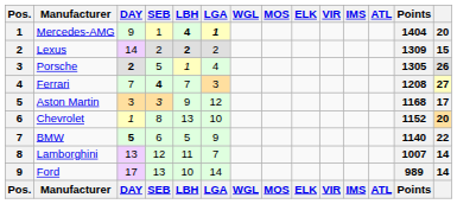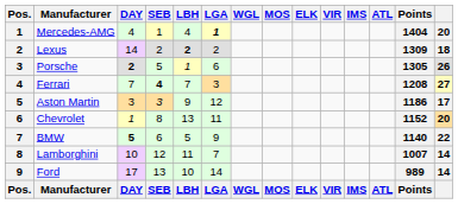 <table class="wikitable" style="font-size:85%;">
 <tr>
 <th>Pos.</th>
 <th>Manufacturer</th>
 <th><a href='#'>DAY</a></th>
 <th><a href='#'>SEB</a></th>
 <th><a href='#'>LBH</a></th>
 <th><a href='#'>LGA</a></th>
 <th><a href='#'>WGL</a></th>
 <th><a href='#'>MOS</a></th>
 <th><a href='#'>ELK</a></th>
 <th><a href='#'>VIR</a></th>
 <th><a href='#'>IMS</a></th>
 <th><a href='#'>ATL</a></th>
 <th>Points</th>
 <th></th>
 </tr>
 <tr>
 <th>1</th>
 <td> <a href='#'>Mercedes-AMG</a></td>
-<td style="background:#dfffdf" align="center">9</td>
+<td style="background:#dfffdf" align="center">4</td>
 <td style="background:#ffffbf" align="center">1</td>
-<td style="background:#dfffdf" align="center"><strong>4</strong></td>
+<td style="background:#dfffdf" align="center">4</td>
 <td style="background:#ffffbf" align="center"><strong><em>1</em></strong></td>
 <td style="background:#" align="center"></td>
 <td style="background:#" align="center"></td>
 <td style="background:#" align="center"></td>
 <td style="background:#" align="center"></td>
 <td style="background:#" align="center"></td>
 <td style="background:#" align="center"></td>
 <th>1404</th>
 <th>20</th>
 </tr>
 <tr>
 <th>2</th>
 <td> <a href='#'>Lexus</a></td>
 <td style="background:#efcfff" align="center">14</td>
 <td style="background:#dfdfdf" align="center">2</td>
 <td style="background:#dfdfdf" align="center"><strong>2</strong></td>
 <td style="background:#dfdfdf" align="center">2</td>
 <td style="background:#" align="center"></td>
 <td style="background:#" align="center"></td>
 <td style="background:#" align="center"></td>
 <td style="background:#" align="center"></td>
 <td style="background:#" align="center"></td>
 <td style="background:#" align="center"></td>
 <th>1309</th>
-<th>15</th>
+<th>18</th>
 </tr>
 <tr>
 <th>3</th>
 <td> <a href='#'>Porsche</a></td>
 <td style="background:#dfdfdf" align="center"><strong>2</strong></td>
 <td style="background:#dfffdf" align="center">5</td>
 <td style="background:#ffffbf" align="center"><em>1</em></td>
-<td style="background:#dfffdf" align="center">4</td>
+<td style="background:#dfffdf" align="center">6</td>
 <td style="background:#" align="center"></td>
 <td style="background:#" align="center"></td>
 <td style="background:#" align="center"></td>
 <td style="background:#" align="center"></td>
 <td style="background:#" align="center"></td>
 <td style="background:#" align="center"></td>
 <th>1305</th>
 <th style="background:#dfdfdf">26</th>
 </tr>
 <tr>
 <th>4</th>
 <td> <a href='#'>Ferrari</a></td>
 <td style="background:#dfffdf" align="center">7</td>
 <td style="background:#dfffdf" align="center"><strong>4</strong></td>
 <td style="background:#dfffdf" align="center">7</td>
 <td style="background:#ffdf9f" align="center">3</td>
 <td style="background:#" align="center"></td>
 <td style="background:#" align="center"></td>
 <td style="background:#" align="center"></td>
 <td style="background:#" align="center"></td>
 <td style="background:#" align="center"></td>
 <td style="background:#" align="center"></td>
 <th>1208</th>
 <th style="background:#ffffbf">27</th>
 </tr>
 <tr>
 <th>5</th>
 <td> <a href='#'>Aston Martin</a></td>
 <td style="background:#ffdf9f" align="center">3</td>
 <td style="background:#ffdf9f" align="center"><em>3</em></td>
 <td style="background:#dfffdf" align="center">9</td>
 <td style="background:#dfffdf" align="center">12</td>
 <td style="background:#" align="center"></td>
 <td style="background:#" align="center"></td>
 <td style="background:#" align="center"></td>
 <td style="background:#" align="center"></td>
 <td style="background:#" align="center"></td>
 <td style="background:#" align="center"></td>
-<th>1168</th>
+<th>1186</th>
 <th>17</th>
 </tr>
 <tr>
 <th>6</th>
 <td> <a href='#'>Chevrolet</a></td>
 <td style="background:#ffffbf" align="center"><em>1</em></td>
 <td style="background:#dfffdf" align="center">8</td>
 <td style="background:#dfffdf" align="center">13</td>
-<td style="background:#dfffdf" align="center">10</td>
+<td style="background:#dfffdf" align="center">11</td>
 <td style="background:#" align="center"></td>
 <td style="background:#" align="center"></td>
 <td style="background:#" align="center"></td>
 <td style="background:#" align="center"></td>
 <td style="background:#" align="center"></td>
 <td style="background:#" align="center"></td>
 <th>1152</th>
 <th style="background:#ffdf9f">20</th>
 </tr>
 <tr>
 <th>7</th>
 <td> <a href='#'>BMW</a></td>
 <td style="background:#dfffdf" align="center"><strong>5</strong></td>
 <td style="background:#dfffdf" align="center">6</td>
 <td style="background:#dfffdf" align="center">5</td>
 <td style="background:#dfffdf" align="center">9</td>
 <td style="background:#" align="center"></td>
 <td style="background:#" align="center"></td>
 <td style="background:#" align="center"></td>
 <td style="background:#" align="center"></td>
 <td style="background:#" align="center"></td>
 <td style="background:#" align="center"></td>
 <th>1140</th>
 <th>22</th>
 </tr>
 <tr>
 <th>8</th>
 <td> <a href='#'>Lamborghini</a></td>
-<td style="background:#efcfff" align="center">13</td>
+<td style="background:#efcfff" align="center">10</td>
 <td style="background:#dfffdf" align="center">12</td>
 <td style="background:#dfffdf" align="center">11</td>
 <td style="background:#dfffdf" align="center">7</td>
 <td style="background:#" align="center"></td>
 <td style="background:#" align="center"></td>
 <td style="background:#" align="center"></td>
 <td style="background:#" align="center"></td>
 <td style="background:#" align="center"></td>
 <td style="background:#" align="center"></td>
 <th>1007</th>
 <th>14</th>
 </tr>
 <tr>
 <th>9</th>
 <td> <a href='#'>Ford</a></td>
 <td style="background:#efcfff" align="center">17</td>
 <td style="background:#dfffdf" align="center">13</td>
 <td style="background:#dfffdf" align="center">10</td>
 <td style="background:#dfffdf" align="center">14</td>
 <td style="background:#" align="center"></td>
 <td style="background:#" align="center"></td>
 <td style="background:#" align="center"></td>
 <td style="background:#" align="center"></td>
 <td style="background:#" align="center"></td>
 <td style="background:#" align="center"></td>
 <th>989</th>
 <th>14</th>
 </tr>
 <tr>
 <th>Pos.</th>
 <th>Manufacturer</th>
 <th><a href='#'>DAY</a></th>
 <th><a href='#'>SEB</a></th>
 <th><a href='#'>LBH</a></th>
 <th><a href='#'>LGA</a></th>
 <th><a href='#'>WGL</a></th>
 <th><a href='#'>MOS</a></th>
 <th><a href='#'>ELK</a></th>
 <th><a href='#'>VIR</a></th>
 <th><a href='#'>IMS</a></th>
 <th><a href='#'>ATL</a></th>
 <th>Points</th>
 <th></th>
 </tr>
 </table>
